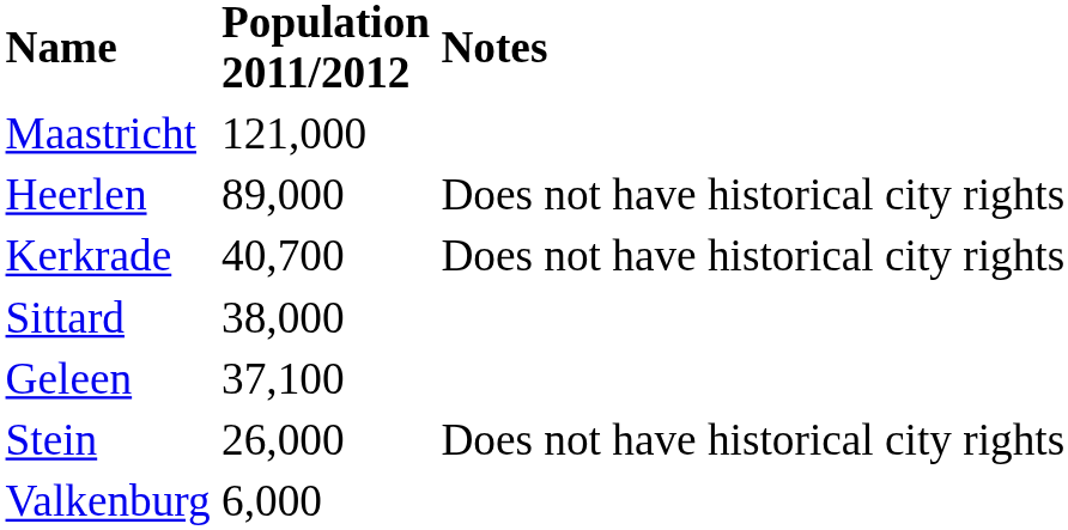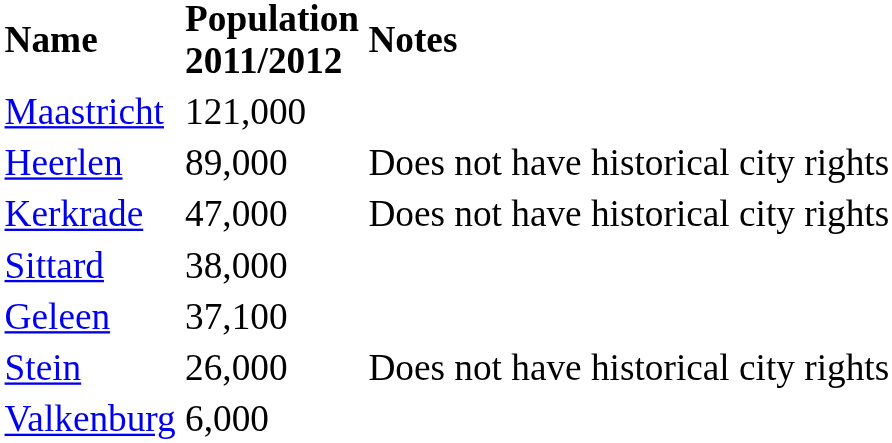 <table class="toccolours" style="margin: 0 2em 0 2em;">
 <tr>
 <td><strong>Name</strong></td>
 <td><strong>Population<br> 2011/2012</strong></td>
 <td><strong>Notes</strong></td>
 </tr>
 <tr>
 <td> <a href='#'>Maastricht</a></td>
 <td>121,000</td>
 <td></td>
 </tr>
 <tr>
 <td> <a href='#'>Heerlen</a></td>
 <td>89,000</td>
 <td>Does not have historical city rights</td>
 </tr>
 <tr>
 <td> <a href='#'>Kerkrade</a></td>
-<td>40,700</td>
+<td>47,000</td>
 <td>Does not have historical city rights</td>
 </tr>
 <tr>
 <td> <a href='#'>Sittard</a></td>
 <td>38,000</td>
 </tr>
 <tr>
 <td> <a href='#'>Geleen</a></td>
 <td>37,100</td>
 </tr>
 <tr>
 <td> <a href='#'>Stein</a></td>
 <td>26,000</td>
 <td>Does not have historical city rights</td>
 </tr>
 <tr>
 <td> <a href='#'>Valkenburg</a></td>
 <td>6,000</td>
 </tr>
 </table>
